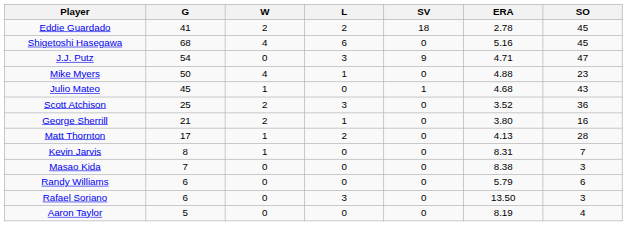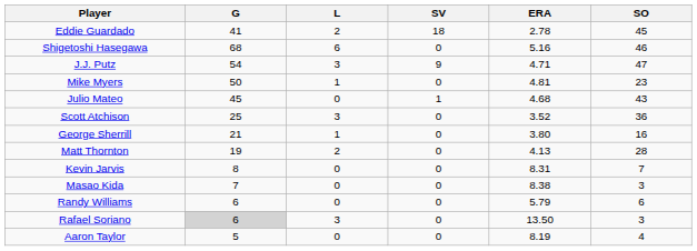 <table class="wikitable sortable">
 <tr>
 <th bgcolor="#DDDDFF" width="16%">Player</th>
 <th bgcolor="#DDDDFF" width="9%">G</th>
-<th bgcolor="#DDDDFF" width="9%">W</th>
 <th bgcolor="#DDDDFF" width="9%">L</th>
 <th bgcolor="#DDDDFF" width="9%">SV</th>
 <th bgcolor="#DDDDFF" width="9%">ERA</th>
 <th bgcolor="#DDDDFF" width="9%">SO</th>
 </tr>
 <tr align=center>
 <td><a href='#'>Eddie Guardado</a></td>
 <td>41</td>
 <td>2</td>
-<td>2</td>
 <td>18</td>
 <td>2.78</td>
 <td>45</td>
 </tr>
 <tr align=center>
 <td><a href='#'>Shigetoshi Hasegawa</a></td>
 <td>68</td>
-<td>4</td>
 <td>6</td>
 <td>0</td>
 <td>5.16</td>
-<td>45</td>
+<td>46</td>
 </tr>
 <tr align=center>
 <td><a href='#'>J.J. Putz</a></td>
 <td>54</td>
-<td>0</td>
 <td>3</td>
 <td>9</td>
 <td>4.71</td>
 <td>47</td>
 </tr>
 <tr align=center>
 <td><a href='#'>Mike Myers</a></td>
 <td>50</td>
-<td>4</td>
 <td>1</td>
 <td>0</td>
-<td>4.88</td>
+<td>4.81</td>
 <td>23</td>
 </tr>
 <tr align=center>
 <td><a href='#'>Julio Mateo</a></td>
 <td>45</td>
-<td>1</td>
 <td>0</td>
 <td>1</td>
 <td>4.68</td>
 <td>43</td>
 </tr>
 <tr align=center>
 <td><a href='#'>Scott Atchison</a></td>
 <td>25</td>
-<td>2</td>
 <td>3</td>
 <td>0</td>
 <td>3.52</td>
 <td>36</td>
 </tr>
 <tr align=center>
 <td><a href='#'>George Sherrill</a></td>
 <td>21</td>
-<td>2</td>
 <td>1</td>
 <td>0</td>
 <td>3.80</td>
 <td>16</td>
 </tr>
 <tr align=center>
 <td><a href='#'>Matt Thornton</a></td>
-<td>17</td>
-<td>1</td>
+<td>19</td>
 <td>2</td>
 <td>0</td>
 <td>4.13</td>
 <td>28</td>
 </tr>
 <tr align=center>
 <td><a href='#'>Kevin Jarvis</a></td>
 <td>8</td>
-<td>1</td>
 <td>0</td>
 <td>0</td>
 <td>8.31</td>
 <td>7</td>
 </tr>
 <tr align=center>
 <td><a href='#'>Masao Kida</a></td>
 <td>7</td>
 <td>0</td>
 <td>0</td>
-<td>0</td>
 <td>8.38</td>
 <td>3</td>
 </tr>
 <tr align=center>
 <td><a href='#'>Randy Williams</a></td>
 <td>6</td>
 <td>0</td>
 <td>0</td>
-<td>0</td>
 <td>5.79</td>
 <td>6</td>
 </tr>
 <tr align=center>
 <td><a href='#'>Rafael Soriano</a></td>
-<td>6</td>
-<td>0</td>
+<td style="background: lightgrey;">6</td>
 <td>3</td>
 <td>0</td>
 <td>13.50</td>
 <td>3</td>
 </tr>
 <tr align=center>
 <td><a href='#'>Aaron Taylor</a></td>
 <td>5</td>
 <td>0</td>
 <td>0</td>
-<td>0</td>
 <td>8.19</td>
 <td>4</td>
 </tr>
 </table>
